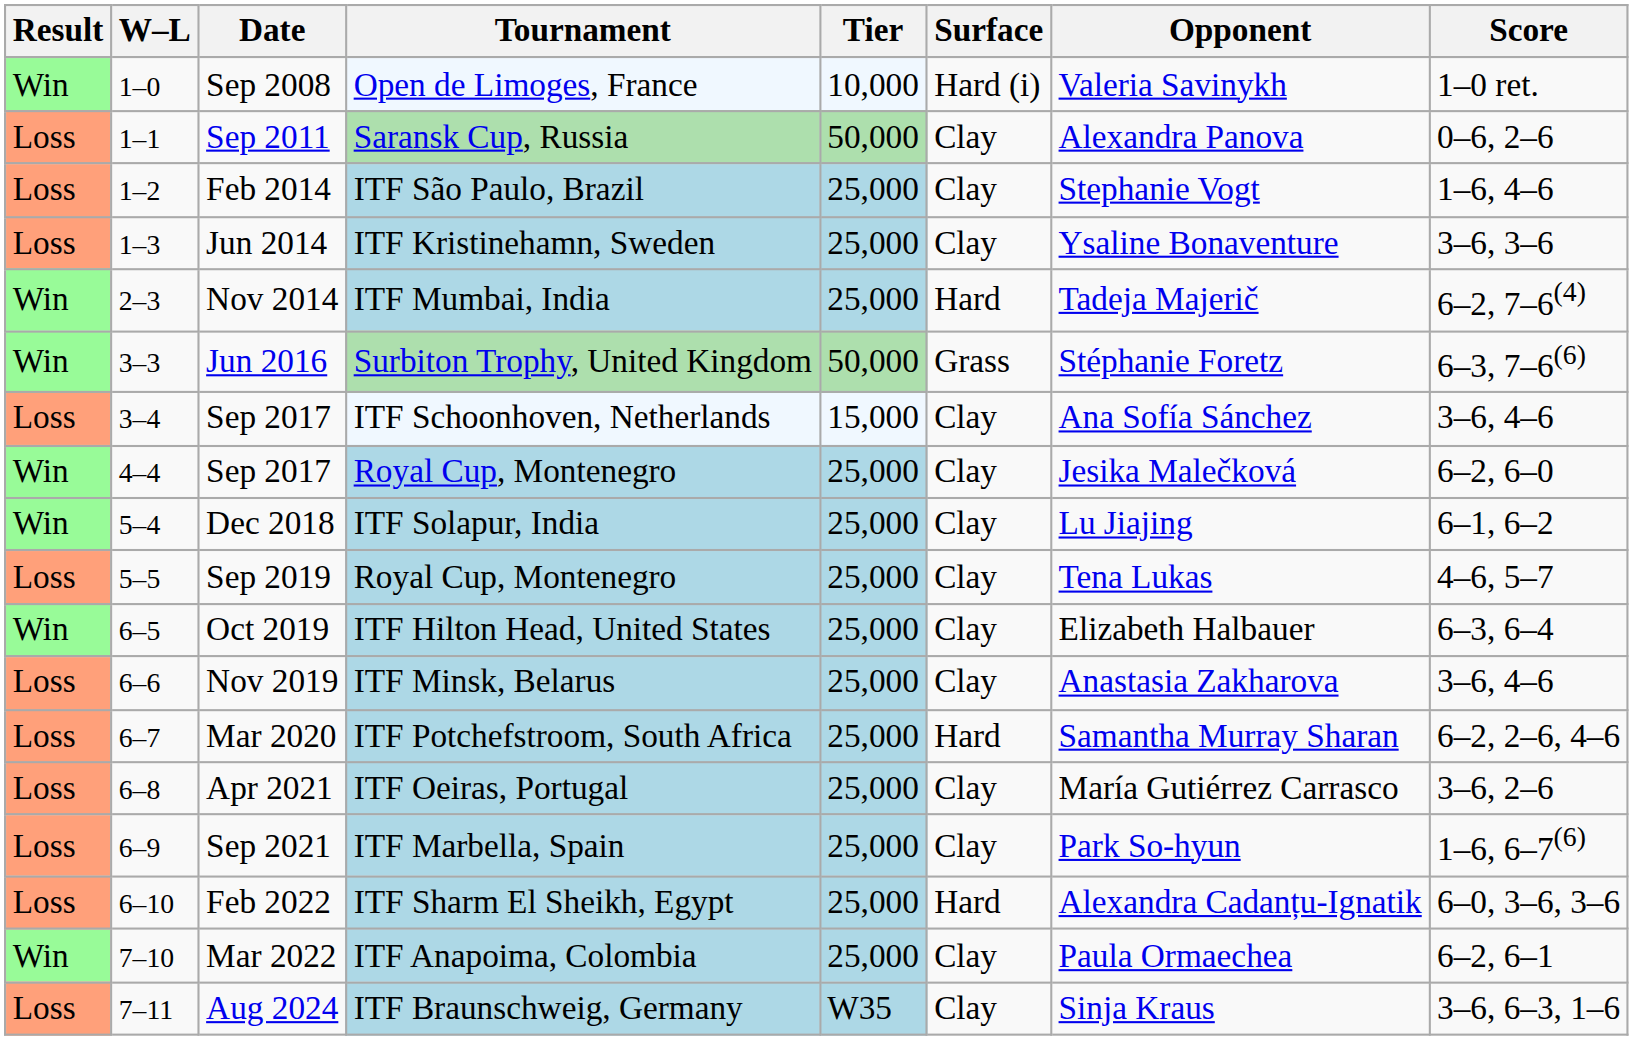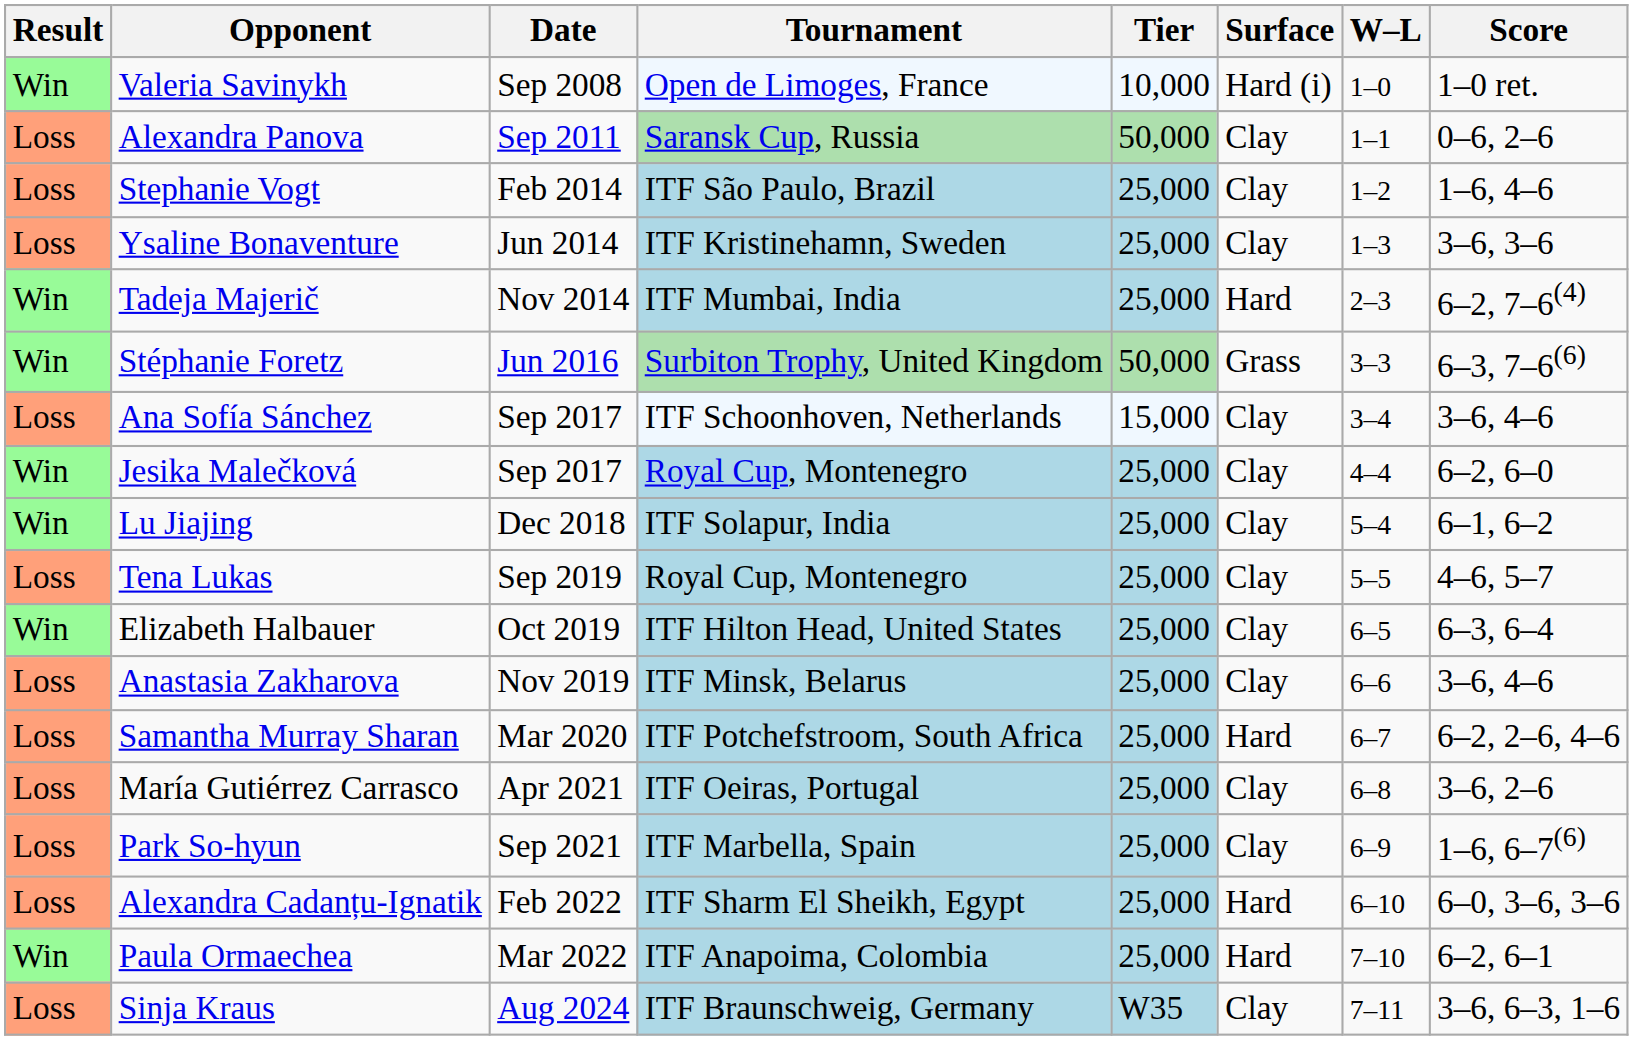 <table class="sortable wikitable">
 <tr>
 <th>Result</th>
-<th class="unsortable">W–L</th>
+<th>Opponent</th>
 <th>Date</th>
 <th>Tournament</th>
 <th>Tier</th>
 <th>Surface</th>
-<th>Opponent</th>
+<th class="unsortable">W–L</th>
 <th class="unsortable">Score</th>
 </tr>
 <tr>
 <td style="background:#98fb98;">Win</td>
-<td><small>1–0</small></td>
+<td> <a href='#'>Valeria Savinykh</a></td>
 <td>Sep 2008</td>
 <td style="background:#f0f8ff;"><a href='#'>Open de Limoges</a>, France</td>
 <td style="background:#f0f8ff;">10,000</td>
 <td>Hard (i)</td>
-<td> <a href='#'>Valeria Savinykh</a></td>
+<td><small>1–0</small></td>
 <td>1–0 ret.</td>
 </tr>
 <tr>
 <td style="background:#ffa07a;">Loss</td>
-<td><small>1–1</small></td>
+<td> <a href='#'>Alexandra Panova</a></td>
 <td><a href='#'>Sep 2011</a></td>
 <td style="background:#addfad;"><a href='#'>Saransk Cup</a>, Russia</td>
 <td style="background:#addfad;">50,000</td>
 <td>Clay</td>
-<td> <a href='#'>Alexandra Panova</a></td>
+<td><small>1–1</small></td>
 <td>0–6, 2–6</td>
 </tr>
 <tr>
 <td style="background:#ffa07a;">Loss</td>
-<td><small>1–2</small></td>
+<td> <a href='#'>Stephanie Vogt</a></td>
 <td>Feb 2014</td>
 <td style="background:lightblue;">ITF São Paulo, Brazil</td>
 <td style="background:lightblue;">25,000</td>
 <td>Clay</td>
-<td> <a href='#'>Stephanie Vogt</a></td>
+<td><small>1–2</small></td>
 <td>1–6, 4–6</td>
 </tr>
 <tr>
 <td style="background:#ffa07a;">Loss</td>
-<td><small>1–3</small></td>
+<td> <a href='#'>Ysaline Bonaventure</a></td>
 <td>Jun 2014</td>
 <td style="background:lightblue;">ITF Kristinehamn, Sweden</td>
 <td style="background:lightblue;">25,000</td>
 <td>Clay</td>
-<td> <a href='#'>Ysaline Bonaventure</a></td>
+<td><small>1–3</small></td>
 <td>3–6, 3–6</td>
 </tr>
 <tr>
 <td style="background:#98fb98;">Win</td>
-<td><small>2–3</small></td>
+<td> <a href='#'>Tadeja Majerič</a></td>
 <td>Nov 2014</td>
 <td style="background:lightblue;">ITF Mumbai, India</td>
 <td style="background:lightblue;">25,000</td>
 <td>Hard</td>
-<td> <a href='#'>Tadeja Majerič</a></td>
+<td><small>2–3</small></td>
 <td>6–2, 7–6<sup>(4)</sup></td>
 </tr>
 <tr>
 <td style="background:#98fb98;">Win</td>
-<td><small>3–3</small></td>
+<td> <a href='#'>Stéphanie Foretz</a></td>
 <td><a href='#'>Jun 2016</a></td>
 <td style="background:#addfad;"><a href='#'>Surbiton Trophy</a>, United Kingdom</td>
 <td style="background:#addfad;">50,000</td>
 <td>Grass</td>
-<td> <a href='#'>Stéphanie Foretz</a></td>
+<td><small>3–3</small></td>
 <td>6–3, 7–6<sup>(6)</sup></td>
 </tr>
 <tr>
 <td style="background:#ffa07a;">Loss</td>
-<td><small>3–4</small></td>
+<td> <a href='#'>Ana Sofía Sánchez</a></td>
 <td>Sep 2017</td>
 <td style="background:#f0f8ff;">ITF Schoonhoven, Netherlands</td>
 <td style="background:#f0f8ff;">15,000</td>
 <td>Clay</td>
-<td> <a href='#'>Ana Sofía Sánchez</a></td>
+<td><small>3–4</small></td>
 <td>3–6, 4–6</td>
 </tr>
 <tr>
 <td style="background:#98fb98;">Win</td>
-<td><small>4–4</small></td>
+<td> <a href='#'>Jesika Malečková</a></td>
 <td>Sep 2017</td>
 <td style="background:lightblue;"><a href='#'>Royal Cup</a>, Montenegro</td>
 <td style="background:lightblue;">25,000</td>
 <td>Clay</td>
-<td> <a href='#'>Jesika Malečková</a></td>
+<td><small>4–4</small></td>
 <td>6–2, 6–0</td>
 </tr>
 <tr>
 <td style="background:#98fb98;">Win</td>
-<td><small>5–4</small></td>
+<td> <a href='#'>Lu Jiajing</a></td>
 <td>Dec 2018</td>
 <td style="background:lightblue;">ITF Solapur, India</td>
 <td style="background:lightblue;">25,000</td>
 <td>Clay</td>
-<td> <a href='#'>Lu Jiajing</a></td>
+<td><small>5–4</small></td>
 <td>6–1, 6–2</td>
 </tr>
 <tr>
 <td style="background:#ffa07a;">Loss</td>
-<td><small>5–5</small></td>
+<td> <a href='#'>Tena Lukas</a></td>
 <td>Sep 2019</td>
 <td style="background:lightblue;">Royal Cup, Montenegro</td>
 <td style="background:lightblue;">25,000</td>
 <td>Clay</td>
-<td> <a href='#'>Tena Lukas</a></td>
+<td><small>5–5</small></td>
 <td>4–6, 5–7</td>
 </tr>
 <tr>
 <td style="background:#98fb98;">Win</td>
-<td><small>6–5</small></td>
+<td> Elizabeth Halbauer</td>
 <td>Oct 2019</td>
 <td style="background:lightblue;">ITF Hilton Head, United States</td>
 <td style="background:lightblue;">25,000</td>
 <td>Clay</td>
-<td> Elizabeth Halbauer</td>
+<td><small>6–5</small></td>
 <td>6–3, 6–4</td>
 </tr>
 <tr>
 <td style="background:#ffa07a;">Loss</td>
-<td><small>6–6</small></td>
+<td> <a href='#'>Anastasia Zakharova</a></td>
 <td>Nov 2019</td>
 <td style="background:lightblue;">ITF Minsk, Belarus</td>
 <td style="background:lightblue;">25,000</td>
 <td>Clay</td>
-<td> <a href='#'>Anastasia Zakharova</a></td>
+<td><small>6–6</small></td>
 <td>3–6, 4–6</td>
 </tr>
 <tr>
 <td style="background:#ffa07a;">Loss</td>
-<td><small>6–7</small></td>
+<td> <a href='#'>Samantha Murray Sharan</a></td>
 <td>Mar 2020</td>
 <td style="background:lightblue;">ITF Potchefstroom, South Africa</td>
 <td style="background:lightblue;">25,000</td>
 <td>Hard</td>
-<td> <a href='#'>Samantha Murray Sharan</a></td>
+<td><small>6–7</small></td>
 <td>6–2, 2–6, 4–6</td>
 </tr>
 <tr>
 <td style="background:#ffa07a;">Loss</td>
-<td><small>6–8</small></td>
+<td> María Gutiérrez Carrasco</td>
 <td>Apr 2021</td>
 <td style="background:lightblue;">ITF Oeiras, Portugal</td>
 <td style="background:lightblue;">25,000</td>
 <td>Clay</td>
-<td> María Gutiérrez Carrasco</td>
+<td><small>6–8</small></td>
 <td>3–6, 2–6</td>
 </tr>
 <tr>
 <td style="background:#ffa07a;">Loss</td>
-<td><small>6–9</small></td>
+<td> <a href='#'>Park So-hyun</a></td>
 <td>Sep 2021</td>
 <td style="background:lightblue;">ITF Marbella, Spain</td>
 <td style="background:lightblue;">25,000</td>
 <td>Clay</td>
-<td> <a href='#'>Park So-hyun</a></td>
+<td><small>6–9</small></td>
 <td>1–6, 6–7<sup>(6)</sup></td>
 </tr>
 <tr>
 <td style="background:#ffa07a;">Loss</td>
-<td><small>6–10</small></td>
+<td> <a href='#'>Alexandra Cadanțu-Ignatik</a></td>
 <td>Feb 2022</td>
 <td style="background:lightblue;">ITF Sharm El Sheikh, Egypt</td>
 <td style="background:lightblue;">25,000</td>
 <td>Hard</td>
-<td> <a href='#'>Alexandra Cadanțu-Ignatik</a></td>
+<td><small>6–10</small></td>
 <td>6–0, 3–6, 3–6</td>
 </tr>
 <tr>
 <td style="background:#98fb98;">Win</td>
-<td><small>7–10</small></td>
+<td> <a href='#'>Paula Ormaechea</a></td>
 <td>Mar 2022</td>
 <td style="background:lightblue;">ITF Anapoima, Colombia</td>
 <td style="background:lightblue;">25,000</td>
-<td>Clay</td>
-<td> <a href='#'>Paula Ormaechea</a></td>
+<td>Hard</td>
+<td><small>7–10</small></td>
 <td>6–2, 6–1</td>
 </tr>
 <tr>
 <td style="background:#ffa07a;">Loss</td>
-<td><small>7–11</small></td>
+<td> <a href='#'>Sinja Kraus</a></td>
 <td><a href='#'>Aug 2024</a></td>
 <td style="background:lightblue;">ITF Braunschweig, Germany</td>
 <td style="background:lightblue;">W35</td>
 <td>Clay</td>
-<td> <a href='#'>Sinja Kraus</a></td>
+<td><small>7–11</small></td>
 <td>3–6, 6–3, 1–6</td>
 </tr>
 </table>
